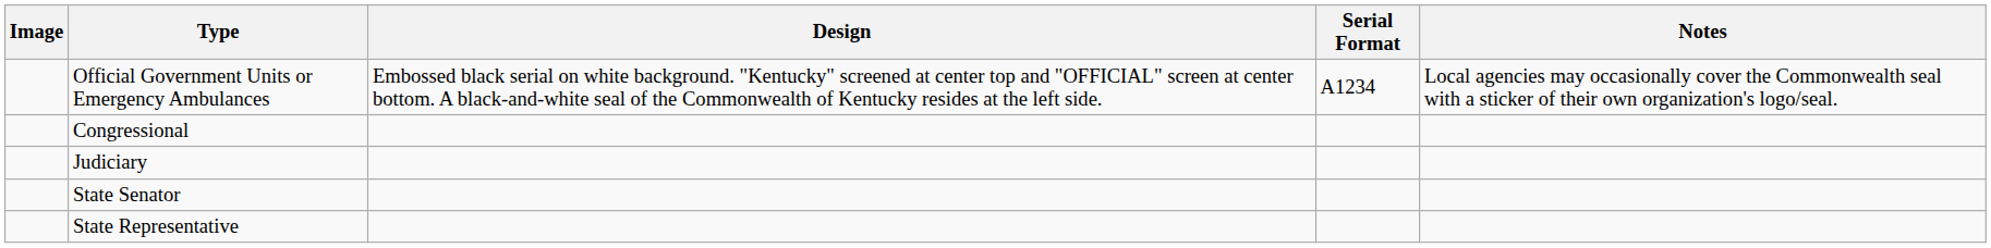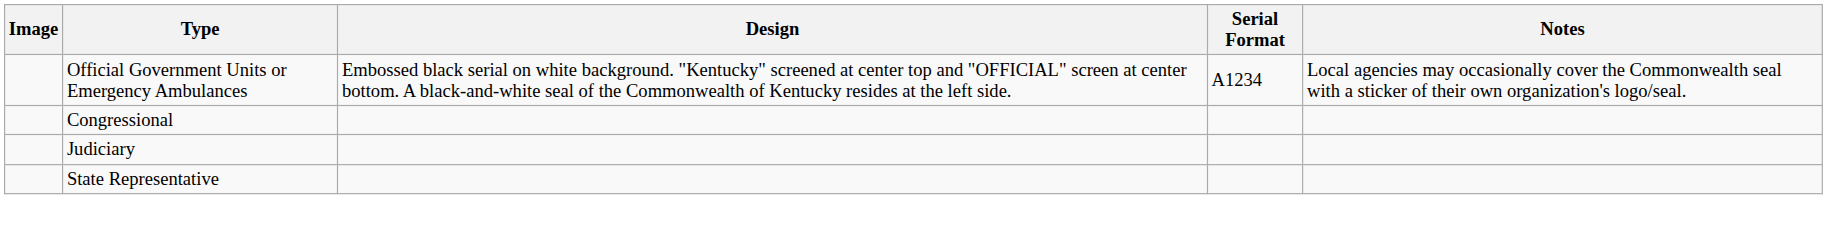 <table class="wikitable">
 <tr>
 <th>Image</th>
 <th>Type</th>
 <th>Design</th>
 <th>Serial Format</th>
 <th>Notes</th>
 </tr>
 <tr>
 <td></td>
 <td>Official Government Units or Emergency Ambulances</td>
 <td>Embossed black serial on white background.  "Kentucky" screened at center top and "OFFICIAL" screen at center bottom.  A black-and-white seal of the Commonwealth of Kentucky resides at the left side.</td>
 <td>A1234</td>
 <td>Local agencies may occasionally cover the Commonwealth seal with a sticker of their own organization's logo/seal.</td>
 </tr>
 <tr>
 <td></td>
 <td>Congressional</td>
 <td></td>
 <td></td>
 <td></td>
 </tr>
 <tr>
 <td></td>
 <td>Judiciary</td>
 <td></td>
 <td></td>
 <td></td>
 </tr>
 <tr>
 <td></td>
-<td>State Senator</td>
-<td></td>
-<td></td>
-<td></td>
-</tr>
-<tr>
-<td></td>
 <td>State Representative</td>
 <td></td>
 <td></td>
 <td></td>
 </tr>
 </table>
